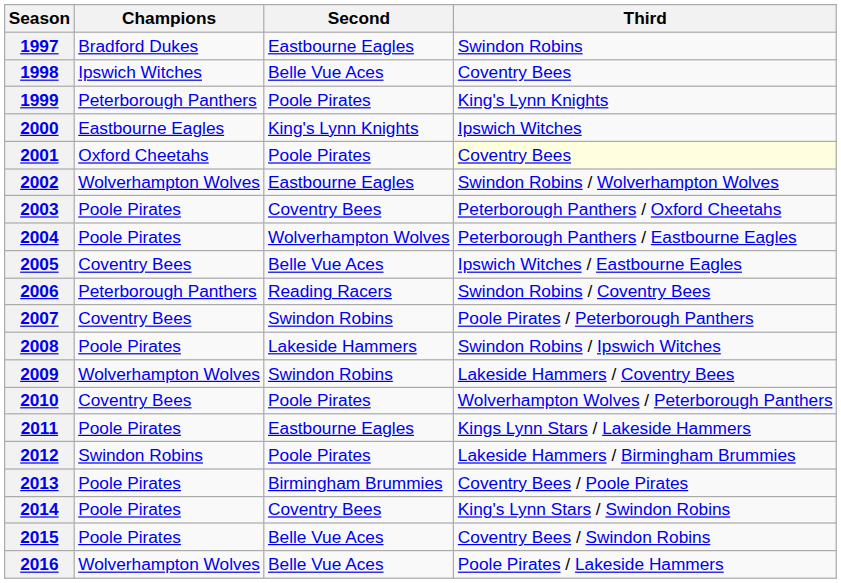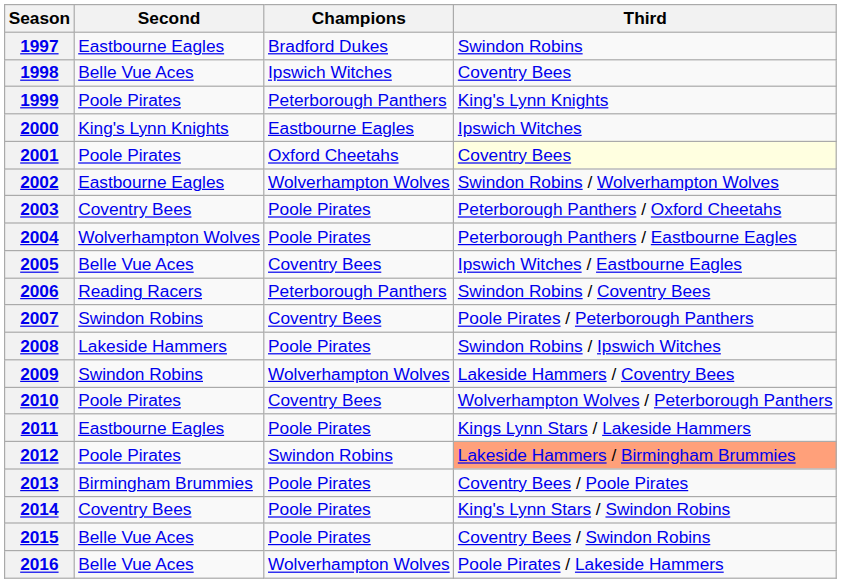 <table class="wikitable" style="font-size: 90%">
 <tr>
 <th>Season</th>
+<th>Second</th>
 <th>Champions</th>
-<th>Second</th>
 <th>Third</th>
 </tr>
 <tr>
 <th><a href='#'>1997</a></th>
+<td><a href='#'>Eastbourne Eagles</a></td>
 <td><a href='#'>Bradford Dukes</a></td>
-<td><a href='#'>Eastbourne Eagles</a></td>
 <td><a href='#'>Swindon Robins</a></td>
 </tr>
 <tr>
 <th><a href='#'>1998</a></th>
+<td><a href='#'>Belle Vue Aces</a></td>
 <td><a href='#'>Ipswich Witches</a></td>
-<td><a href='#'>Belle Vue Aces</a></td>
 <td><a href='#'>Coventry Bees</a></td>
 </tr>
 <tr>
 <th><a href='#'>1999</a></th>
+<td><a href='#'>Poole Pirates</a></td>
 <td><a href='#'>Peterborough Panthers</a></td>
-<td><a href='#'>Poole Pirates</a></td>
 <td><a href='#'>King's Lynn Knights</a></td>
 </tr>
 <tr>
 <th><a href='#'>2000</a></th>
+<td><a href='#'>King's Lynn Knights</a></td>
 <td><a href='#'>Eastbourne Eagles</a></td>
-<td><a href='#'>King's Lynn Knights</a></td>
 <td><a href='#'>Ipswich Witches</a></td>
 </tr>
 <tr>
 <th><a href='#'>2001</a></th>
+<td><a href='#'>Poole Pirates</a></td>
 <td><a href='#'>Oxford Cheetahs</a></td>
-<td><a href='#'>Poole Pirates</a></td>
 <td style="background: lightyellow;"><a href='#'>Coventry Bees</a></td>
 </tr>
 <tr>
 <th><a href='#'>2002</a></th>
+<td><a href='#'>Eastbourne Eagles</a></td>
 <td><a href='#'>Wolverhampton Wolves</a></td>
-<td><a href='#'>Eastbourne Eagles</a></td>
 <td><a href='#'>Swindon Robins</a> / <a href='#'>Wolverhampton Wolves</a></td>
 </tr>
 <tr>
 <th><a href='#'>2003</a></th>
+<td><a href='#'>Coventry Bees</a></td>
 <td><a href='#'>Poole Pirates</a></td>
-<td><a href='#'>Coventry Bees</a></td>
 <td><a href='#'>Peterborough Panthers</a> / <a href='#'>Oxford Cheetahs</a></td>
 </tr>
 <tr>
 <th><a href='#'>2004</a></th>
+<td><a href='#'>Wolverhampton Wolves</a></td>
 <td><a href='#'>Poole Pirates</a></td>
-<td><a href='#'>Wolverhampton Wolves</a></td>
 <td><a href='#'>Peterborough Panthers</a> / <a href='#'>Eastbourne Eagles</a></td>
 </tr>
 <tr>
 <th><a href='#'>2005</a></th>
+<td><a href='#'>Belle Vue Aces</a></td>
 <td><a href='#'>Coventry Bees</a></td>
-<td><a href='#'>Belle Vue Aces</a></td>
 <td><a href='#'>Ipswich Witches</a> / <a href='#'>Eastbourne Eagles</a></td>
 </tr>
 <tr>
 <th><a href='#'>2006</a></th>
+<td><a href='#'>Reading Racers</a></td>
 <td><a href='#'>Peterborough Panthers</a></td>
-<td><a href='#'>Reading Racers</a></td>
 <td><a href='#'>Swindon Robins</a> / <a href='#'>Coventry Bees</a></td>
 </tr>
 <tr>
 <th><a href='#'>2007</a></th>
+<td><a href='#'>Swindon Robins</a></td>
 <td><a href='#'>Coventry Bees</a></td>
-<td><a href='#'>Swindon Robins</a></td>
 <td><a href='#'>Poole Pirates</a> / <a href='#'>Peterborough Panthers</a></td>
 </tr>
 <tr>
 <th><a href='#'>2008</a></th>
+<td><a href='#'>Lakeside Hammers</a></td>
 <td><a href='#'>Poole Pirates</a></td>
-<td><a href='#'>Lakeside Hammers</a></td>
 <td><a href='#'>Swindon Robins</a> / <a href='#'>Ipswich Witches</a></td>
 </tr>
 <tr>
 <th><a href='#'>2009</a></th>
+<td><a href='#'>Swindon Robins</a></td>
 <td><a href='#'>Wolverhampton Wolves</a></td>
-<td><a href='#'>Swindon Robins</a></td>
 <td><a href='#'>Lakeside Hammers</a> / <a href='#'>Coventry Bees</a></td>
 </tr>
 <tr>
 <th><a href='#'>2010</a></th>
+<td><a href='#'>Poole Pirates</a></td>
 <td><a href='#'>Coventry Bees</a></td>
-<td><a href='#'>Poole Pirates</a></td>
 <td><a href='#'>Wolverhampton Wolves</a> / <a href='#'>Peterborough Panthers</a></td>
 </tr>
 <tr>
 <th><a href='#'>2011</a></th>
+<td><a href='#'>Eastbourne Eagles</a></td>
 <td><a href='#'>Poole Pirates</a></td>
-<td><a href='#'>Eastbourne Eagles</a></td>
 <td><a href='#'>Kings Lynn Stars</a> / <a href='#'>Lakeside Hammers</a></td>
 </tr>
 <tr>
 <th><a href='#'>2012</a></th>
+<td><a href='#'>Poole Pirates</a></td>
 <td><a href='#'>Swindon Robins</a></td>
-<td><a href='#'>Poole Pirates</a></td>
-<td><a href='#'>Lakeside Hammers</a> / <a href='#'>Birmingham Brummies</a></td>
+<td style="background: lightsalmon;"><a href='#'>Lakeside Hammers</a> / <a href='#'>Birmingham Brummies</a></td>
 </tr>
 <tr>
 <th><a href='#'>2013</a></th>
+<td><a href='#'>Birmingham Brummies</a></td>
 <td><a href='#'>Poole Pirates</a></td>
-<td><a href='#'>Birmingham Brummies</a></td>
 <td><a href='#'>Coventry Bees</a> / <a href='#'>Poole Pirates</a></td>
 </tr>
 <tr>
 <th><a href='#'>2014</a></th>
+<td><a href='#'>Coventry Bees</a></td>
 <td><a href='#'>Poole Pirates</a></td>
-<td><a href='#'>Coventry Bees</a></td>
 <td><a href='#'>King's Lynn Stars</a> / <a href='#'>Swindon Robins</a></td>
 </tr>
 <tr>
 <th><a href='#'>2015</a></th>
+<td><a href='#'>Belle Vue Aces</a></td>
 <td><a href='#'>Poole Pirates</a></td>
-<td><a href='#'>Belle Vue Aces</a></td>
 <td><a href='#'>Coventry Bees</a> / <a href='#'>Swindon Robins</a></td>
 </tr>
 <tr>
 <th><a href='#'>2016</a></th>
+<td><a href='#'>Belle Vue Aces</a></td>
 <td><a href='#'>Wolverhampton Wolves</a></td>
-<td><a href='#'>Belle Vue Aces</a></td>
 <td><a href='#'>Poole Pirates</a> / <a href='#'>Lakeside Hammers</a></td>
 </tr>
 </table>
